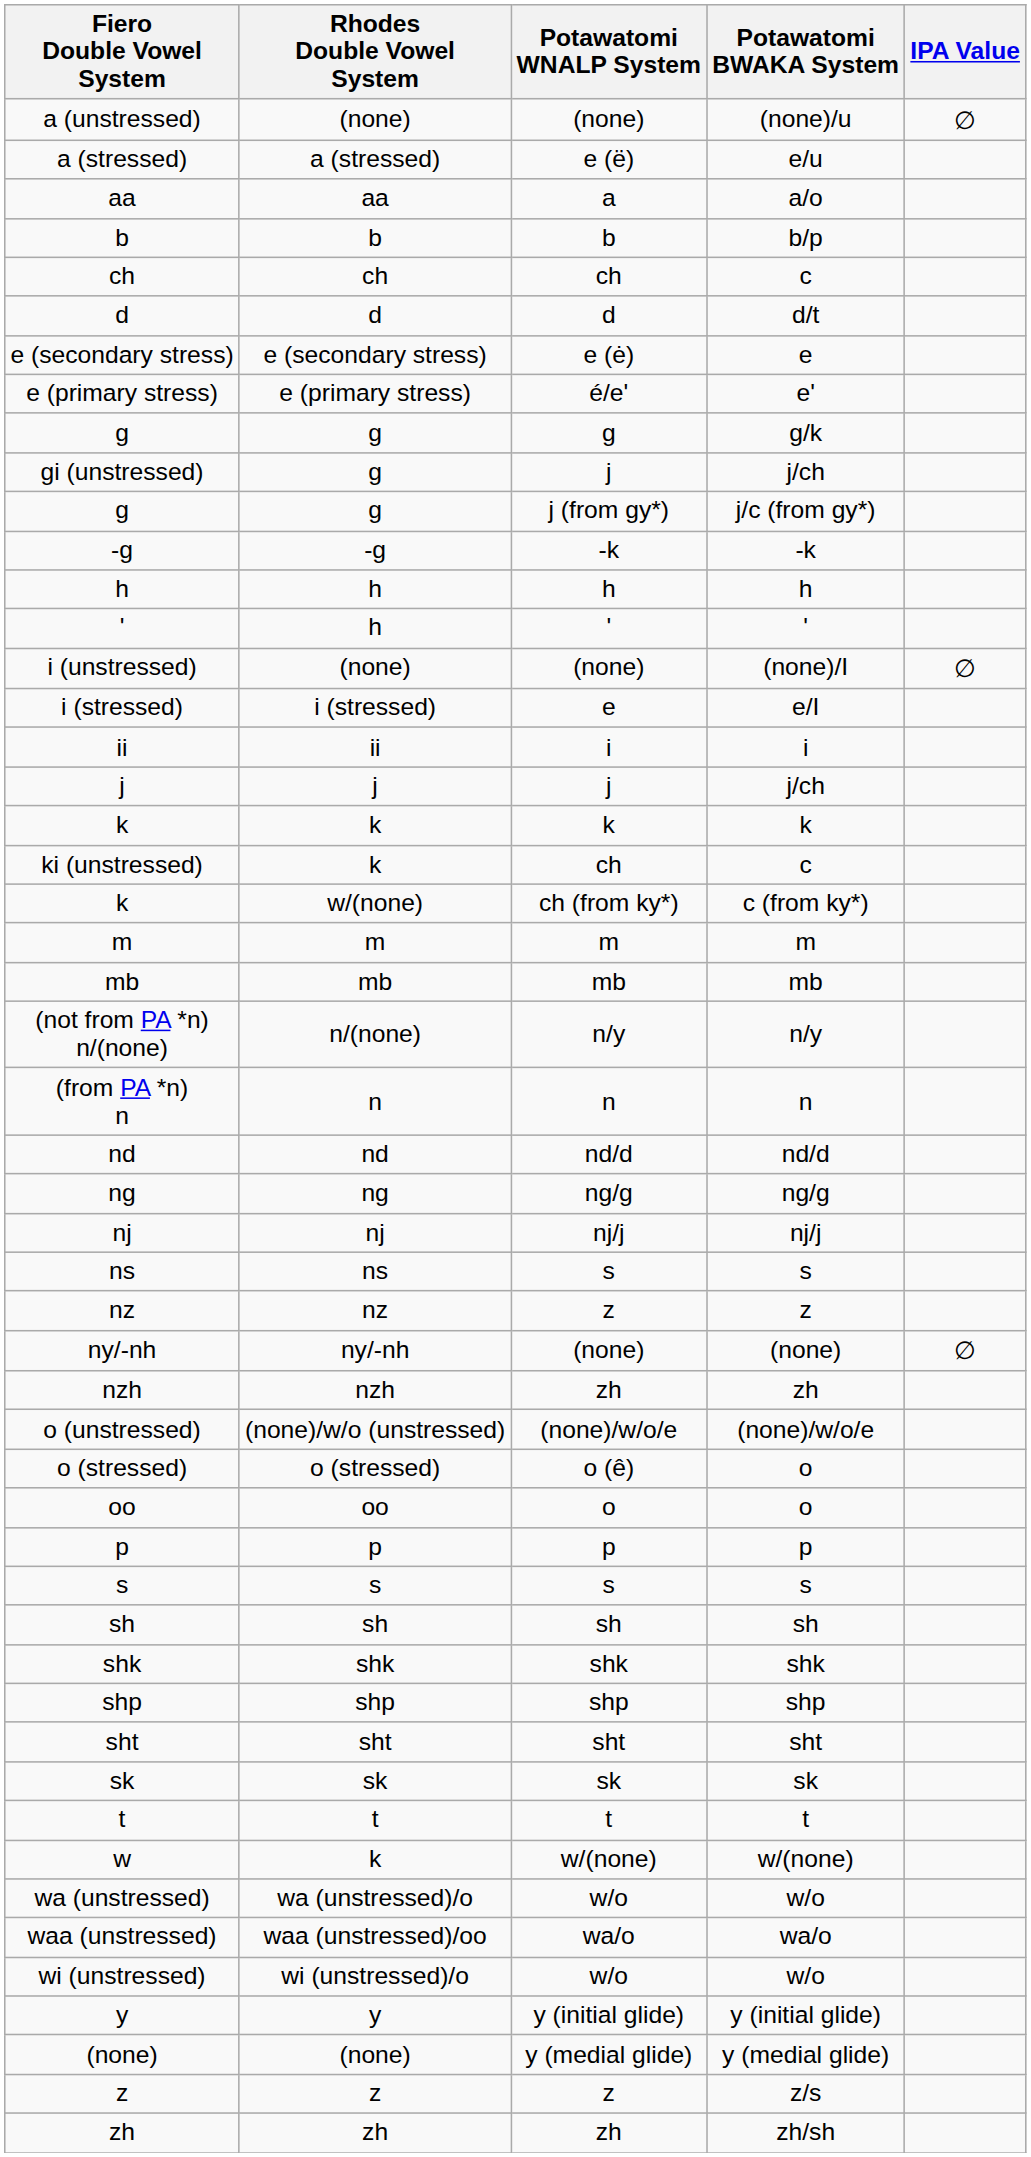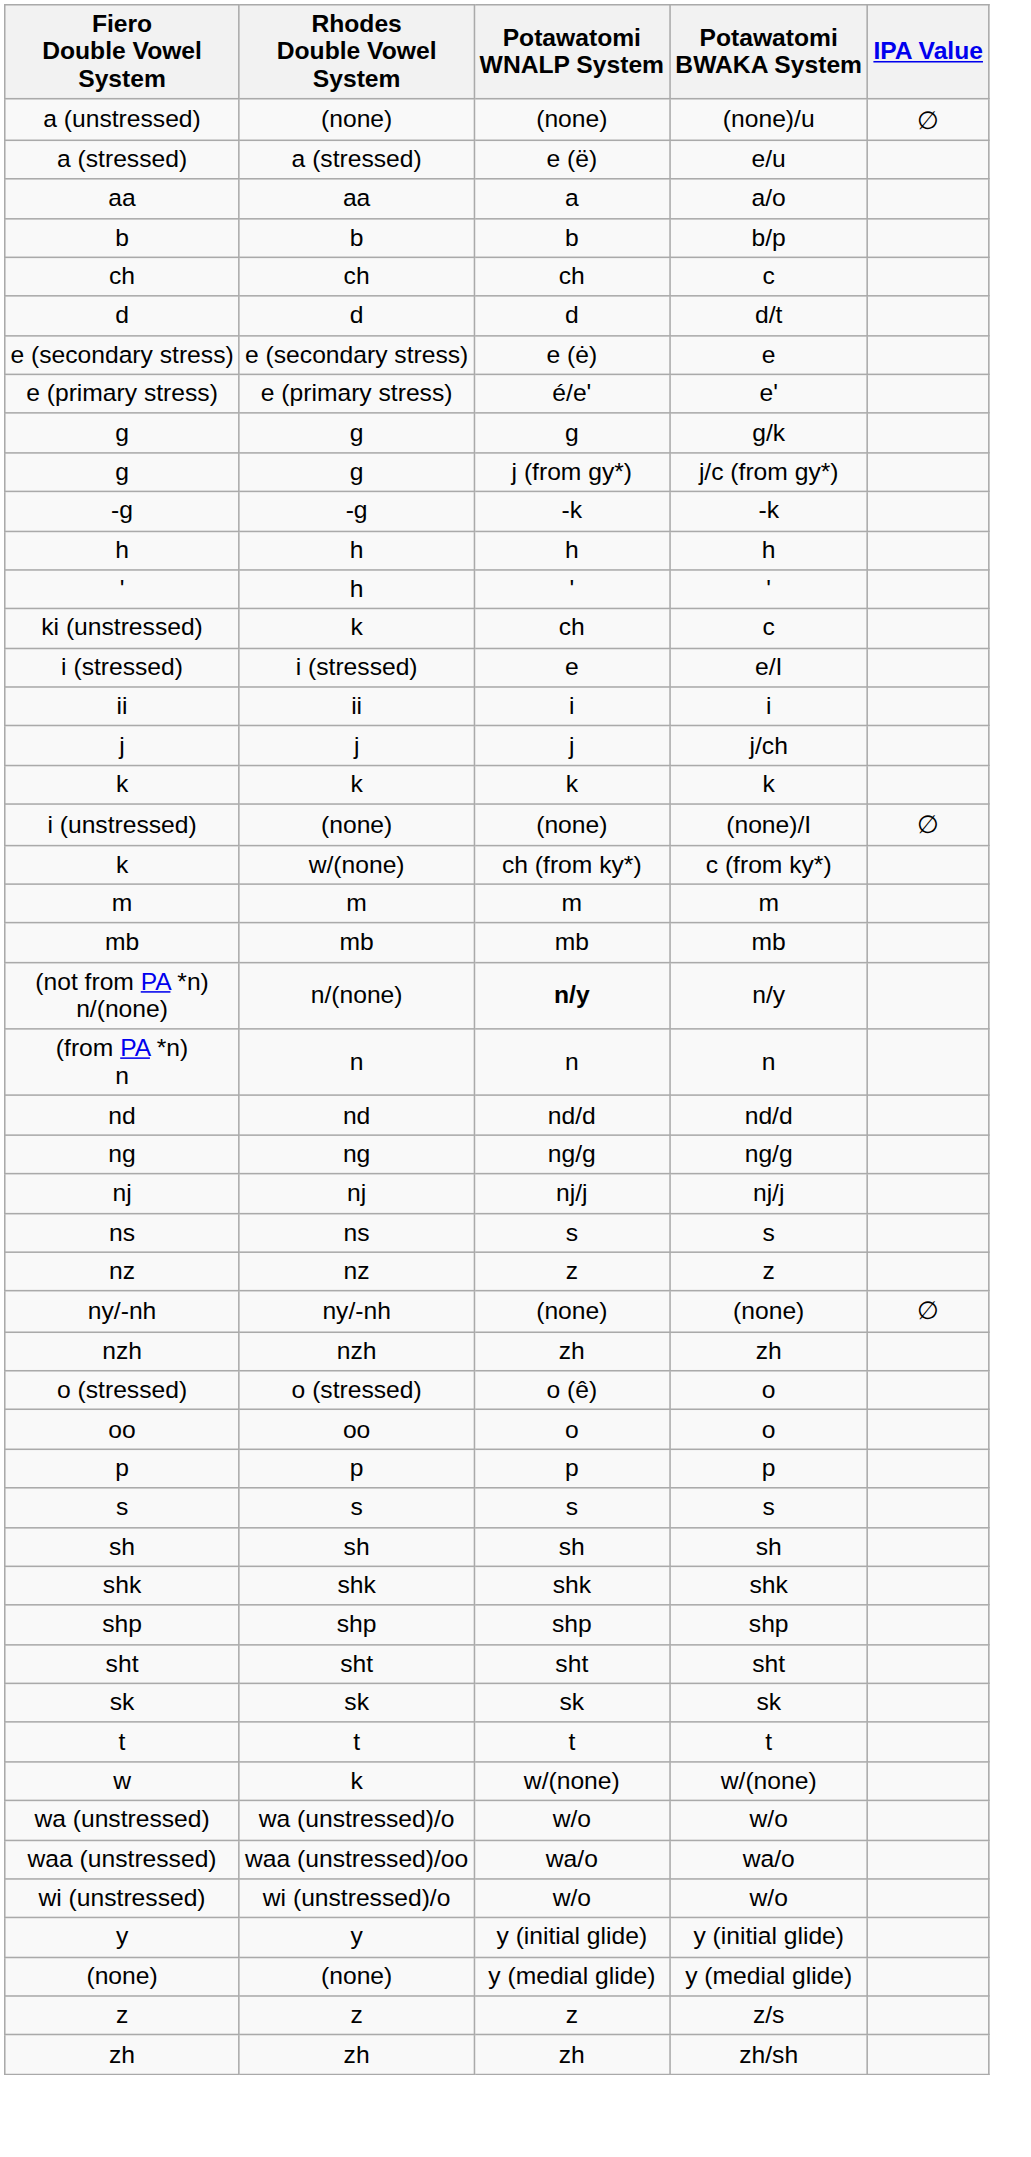 <table class="wikitable">
 <tr>
 <th>Fiero<br> Double Vowel<br> System</th>
 <th>Rhodes<br> Double Vowel<br> System</th>
 <th>Potawatomi<br> WNALP System</th>
 <th>Potawatomi<br> BWAKA System</th>
 <th><a href='#'>IPA Value</a></th>
 </tr>
 <tr>
 <td align="center">a (unstressed)</td>
 <td align="center">(none)</td>
 <td align="center">(none)</td>
 <td align="center">(none)/u</td>
 <td align="center">∅</td>
 </tr>
 <tr>
 <td align="center">a (stressed)</td>
 <td align="center">a (stressed)</td>
 <td align="center">e (ë)</td>
 <td align="center">e/u</td>
 <td align="center"></td>
 </tr>
 <tr>
 <td align="center">aa</td>
 <td align="center">aa</td>
 <td align="center">a</td>
 <td align="center">a/o</td>
 <td align="center"></td>
 </tr>
 <tr>
 <td align="center">b</td>
 <td align="center">b</td>
 <td align="center">b</td>
 <td align="center">b/p</td>
 <td align="center"></td>
 </tr>
 <tr>
 <td align="center">ch</td>
 <td align="center">ch</td>
 <td align="center">ch</td>
 <td align="center">c</td>
 <td align="center"></td>
 </tr>
 <tr>
 <td align="center">d</td>
 <td align="center">d</td>
 <td align="center">d</td>
 <td align="center">d/t</td>
 <td align="center"></td>
 </tr>
 <tr>
 <td align="center">e (secondary stress)</td>
 <td align="center">e (secondary stress)</td>
 <td align="center">e (ė)</td>
 <td align="center">e</td>
 <td align="center"></td>
 </tr>
 <tr>
 <td align="center">e (primary stress)</td>
 <td align="center">e (primary stress)</td>
 <td align="center">é/e'</td>
 <td align="center">e'</td>
 <td align="center"></td>
 </tr>
 <tr>
 <td align="center">g</td>
 <td align="center">g</td>
 <td align="center">g</td>
 <td align="center">g/k</td>
 <td align="center"></td>
 </tr>
 <tr>
-<td align="center">gi (unstressed)</td>
-<td align="center">g</td>
-<td align="center">j</td>
-<td align="center">j/ch</td>
-<td align="center"></td>
-</tr>
-<tr>
 <td align="center">g</td>
 <td align="center">g</td>
 <td align="center">j (from gy*)</td>
 <td align="center">j/c (from gy*)</td>
 <td align="center"></td>
 </tr>
 <tr>
 <td align="center">-g</td>
 <td align="center">-g</td>
 <td align="center">-k</td>
 <td align="center">-k</td>
 <td align="center"></td>
 </tr>
 <tr>
 <td align="center">h</td>
 <td align="center">h</td>
 <td align="center">h</td>
 <td align="center">h</td>
 <td align="center"></td>
 </tr>
 <tr>
 <td align="center">'</td>
 <td align="center">h</td>
 <td align="center">'</td>
 <td align="center">'</td>
 <td align="center"></td>
 </tr>
 <tr>
-<td align="center">i (unstressed)</td>
-<td align="center">(none)</td>
-<td align="center">(none)</td>
-<td align="center">(none)/I</td>
-<td align="center">∅</td>
+<td align="center">ki (unstressed)</td>
+<td align="center">k</td>
+<td align="center">ch</td>
+<td align="center">c</td>
+<td align="center"></td>
 </tr>
 <tr>
 <td align="center">i (stressed)</td>
 <td align="center">i (stressed)</td>
 <td align="center">e</td>
 <td align="center">e/I</td>
 <td align="center"></td>
 </tr>
 <tr>
 <td align="center">ii</td>
 <td align="center">ii</td>
 <td align="center">i</td>
 <td align="center">i</td>
 <td align="center"></td>
 </tr>
 <tr>
 <td align="center">j</td>
 <td align="center">j</td>
 <td align="center">j</td>
 <td align="center">j/ch</td>
 <td align="center"></td>
 </tr>
 <tr>
 <td align="center">k</td>
 <td align="center">k</td>
 <td align="center">k</td>
 <td align="center">k</td>
 <td align="center"></td>
 </tr>
 <tr>
-<td align="center">ki (unstressed)</td>
-<td align="center">k</td>
-<td align="center">ch</td>
-<td align="center">c</td>
-<td align="center"></td>
+<td align="center">i (unstressed)</td>
+<td align="center">(none)</td>
+<td align="center">(none)</td>
+<td align="center">(none)/I</td>
+<td align="center">∅</td>
 </tr>
 <tr>
 <td align="center">k</td>
 <td align="center">w/(none)</td>
 <td align="center">ch (from ky*)</td>
 <td align="center">c (from ky*)</td>
 <td align="center"></td>
 </tr>
 <tr>
 <td align="center">m</td>
 <td align="center">m</td>
 <td align="center">m</td>
 <td align="center">m</td>
 <td align="center"></td>
 </tr>
 <tr>
 <td align="center">mb</td>
 <td align="center">mb</td>
 <td align="center">mb</td>
 <td align="center">mb</td>
 <td align="center"></td>
 </tr>
 <tr>
 <td align="center">(not from <a href='#'>PA</a> *n)<br>n/(none)</td>
 <td align="center">n/(none)</td>
-<td align="center">n/y</td>
+<td align="center"><strong>n/y</strong></td>
 <td align="center">n/y</td>
 <td align="center"></td>
 </tr>
 <tr>
 <td align="center">(from <a href='#'>PA</a> *n)<br>n</td>
 <td align="center">n</td>
 <td align="center">n</td>
 <td align="center">n</td>
 <td align="center"></td>
 </tr>
 <tr>
 <td align="center">nd</td>
 <td align="center">nd</td>
 <td align="center">nd/d</td>
 <td align="center">nd/d</td>
 <td align="center"></td>
 </tr>
 <tr>
 <td align="center">ng</td>
 <td align="center">ng</td>
 <td align="center">ng/g</td>
 <td align="center">ng/g</td>
 <td align="center"></td>
 </tr>
 <tr>
 <td align="center">nj</td>
 <td align="center">nj</td>
 <td align="center">nj/j</td>
 <td align="center">nj/j</td>
 <td align="center"></td>
 </tr>
 <tr>
 <td align="center">ns</td>
 <td align="center">ns</td>
 <td align="center">s</td>
 <td align="center">s</td>
 <td align="center"></td>
 </tr>
 <tr>
 <td align="center">nz</td>
 <td align="center">nz</td>
 <td align="center">z</td>
 <td align="center">z</td>
 <td align="center"></td>
 </tr>
 <tr>
 <td align="center">ny/-nh</td>
 <td align="center">ny/-nh</td>
 <td align="center">(none)</td>
 <td align="center">(none)</td>
 <td align="center">∅</td>
 </tr>
 <tr>
 <td align="center">nzh</td>
 <td align="center">nzh</td>
 <td align="center">zh</td>
 <td align="center">zh</td>
-<td align="center"></td>
-</tr>
-<tr>
-<td align="center">o (unstressed)</td>
-<td align="center">(none)/w/o (unstressed)</td>
-<td align="center">(none)/w/o/e</td>
-<td align="center">(none)/w/o/e</td>
 <td align="center"></td>
 </tr>
 <tr>
 <td align="center">o (stressed)</td>
 <td align="center">o (stressed)</td>
 <td align="center">o (ê)</td>
 <td align="center">o</td>
 <td align="center"></td>
 </tr>
 <tr>
 <td align="center">oo</td>
 <td align="center">oo</td>
 <td align="center">o</td>
 <td align="center">o</td>
 <td align="center"></td>
 </tr>
 <tr>
 <td align="center">p</td>
 <td align="center">p</td>
 <td align="center">p</td>
 <td align="center">p</td>
 <td align="center"></td>
 </tr>
 <tr>
 <td align="center">s</td>
 <td align="center">s</td>
 <td align="center">s</td>
 <td align="center">s</td>
 <td align="center"></td>
 </tr>
 <tr>
 <td align="center">sh</td>
 <td align="center">sh</td>
 <td align="center">sh</td>
 <td align="center">sh</td>
 <td align="center"></td>
 </tr>
 <tr>
 <td align="center">shk</td>
 <td align="center">shk</td>
 <td align="center">shk</td>
 <td align="center">shk</td>
 <td align="center"></td>
 </tr>
 <tr>
 <td align="center">shp</td>
 <td align="center">shp</td>
 <td align="center">shp</td>
 <td align="center">shp</td>
 <td align="center"></td>
 </tr>
 <tr>
 <td align="center">sht</td>
 <td align="center">sht</td>
 <td align="center">sht</td>
 <td align="center">sht</td>
 <td align="center"></td>
 </tr>
 <tr>
 <td align="center">sk</td>
 <td align="center">sk</td>
 <td align="center">sk</td>
 <td align="center">sk</td>
 <td align="center"></td>
 </tr>
 <tr>
 <td align="center">t</td>
 <td align="center">t</td>
 <td align="center">t</td>
 <td align="center">t</td>
 <td align="center"></td>
 </tr>
 <tr>
 <td align="center">w</td>
 <td align="center">k</td>
 <td align="center">w/(none)</td>
 <td align="center">w/(none)</td>
 <td align="center"></td>
 </tr>
 <tr>
 <td align="center">wa (unstressed)</td>
 <td align="center">wa (unstressed)/o</td>
 <td align="center">w/o</td>
 <td align="center">w/o</td>
 <td align="center"></td>
 </tr>
 <tr>
 <td align="center">waa (unstressed)</td>
 <td align="center">waa (unstressed)/oo</td>
 <td align="center">wa/o</td>
 <td align="center">wa/o</td>
 <td align="center"></td>
 </tr>
 <tr>
 <td align="center">wi (unstressed)</td>
 <td align="center">wi (unstressed)/o</td>
 <td align="center">w/o</td>
 <td align="center">w/o</td>
 <td align="center"></td>
 </tr>
 <tr>
 <td align="center">y</td>
 <td align="center">y</td>
 <td align="center">y (initial glide)</td>
 <td align="center">y (initial glide)</td>
 <td align="center"></td>
 </tr>
 <tr>
 <td align="center">(none)</td>
 <td align="center">(none)</td>
 <td align="center">y (medial glide)</td>
 <td align="center">y (medial glide)</td>
 <td align="center"></td>
 </tr>
 <tr>
 <td align="center">z</td>
 <td align="center">z</td>
 <td align="center">z</td>
 <td align="center">z/s</td>
 <td align="center"></td>
 </tr>
 <tr>
 <td align="center">zh</td>
 <td align="center">zh</td>
 <td align="center">zh</td>
 <td align="center">zh/sh</td>
 <td align="center"></td>
 </tr>
 </table>
